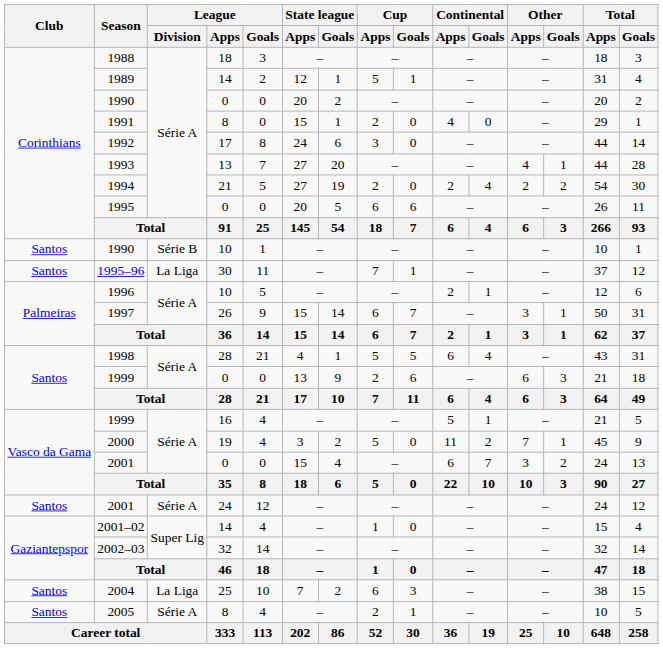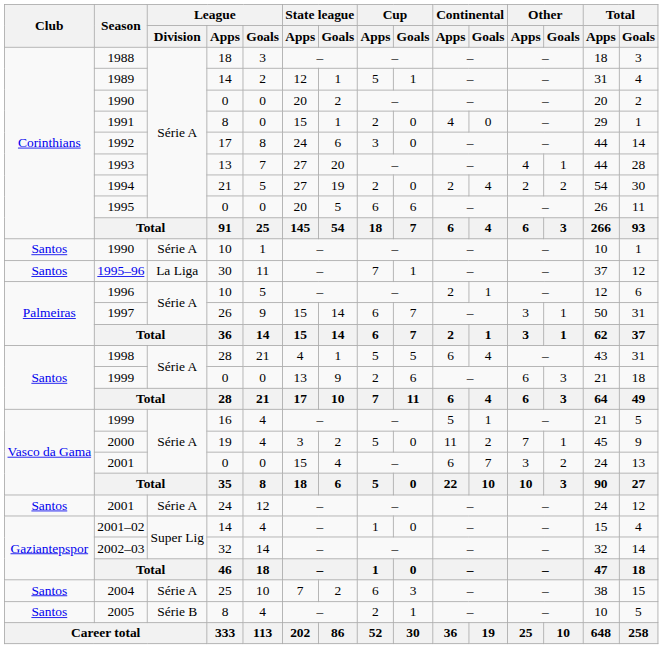 <table class="wikitable" style="text-align: center">
 <tr>
 <th rowspan="2">Club</th>
 <th rowspan="2">Season</th>
 <th colspan="3">League</th>
 <th colspan="2">State league</th>
 <th colspan="2">Cup</th>
 <th colspan="2">Continental</th>
 <th colspan="2">Other</th>
 <th colspan="2">Total</th>
 </tr>
 <tr>
 <th>Division</th>
 <th>Apps</th>
 <th>Goals</th>
 <th>Apps</th>
 <th>Goals</th>
 <th>Apps</th>
 <th>Goals</th>
 <th>Apps</th>
 <th>Goals</th>
 <th>Apps</th>
 <th>Goals</th>
 <th>Apps</th>
 <th>Goals</th>
 </tr>
 <tr>
 <td rowspan="9" align="center"><a href='#'>Corinthians</a></td>
 <td>1988</td>
 <td rowspan="8">Série A</td>
 <td>18</td>
 <td>3</td>
 <td colspan="2">–</td>
 <td colspan="2">–</td>
 <td colspan="2">–</td>
 <td colspan="2">–</td>
 <td>18</td>
 <td>3</td>
 </tr>
 <tr>
 <td>1989</td>
 <td>14</td>
 <td>2</td>
 <td>12</td>
 <td>1</td>
 <td>5</td>
 <td>1</td>
 <td colspan="2">–</td>
 <td colspan="2">–</td>
 <td>31</td>
 <td>4</td>
 </tr>
 <tr>
 <td>1990</td>
 <td>0</td>
 <td>0</td>
 <td>20</td>
 <td>2</td>
 <td colspan="2">–</td>
 <td colspan="2">–</td>
 <td colspan="2">–</td>
 <td>20</td>
 <td>2</td>
 </tr>
 <tr>
 <td>1991</td>
 <td>8</td>
 <td>0</td>
 <td>15</td>
 <td>1</td>
 <td>2</td>
 <td>0</td>
 <td>4</td>
 <td>0</td>
 <td colspan="2">–</td>
 <td>29</td>
 <td>1</td>
 </tr>
 <tr>
 <td>1992</td>
 <td>17</td>
 <td>8</td>
 <td>24</td>
 <td>6</td>
 <td>3</td>
 <td>0</td>
 <td colspan="2">–</td>
 <td colspan="2">–</td>
 <td>44</td>
 <td>14</td>
 </tr>
 <tr>
 <td>1993</td>
 <td>13</td>
 <td>7</td>
 <td>27</td>
 <td>20</td>
 <td colspan="2">–</td>
 <td colspan="2">–</td>
 <td>4</td>
 <td>1</td>
 <td>44</td>
 <td>28</td>
 </tr>
 <tr>
 <td>1994</td>
 <td>21</td>
 <td>5</td>
 <td>27</td>
 <td>19</td>
 <td>2</td>
 <td>0</td>
 <td>2</td>
 <td>4</td>
 <td>2</td>
 <td>2</td>
 <td>54</td>
 <td>30</td>
 </tr>
 <tr>
 <td>1995</td>
 <td>0</td>
 <td>0</td>
 <td>20</td>
 <td>5</td>
 <td>6</td>
 <td>6</td>
 <td colspan="2">–</td>
 <td colspan="2">–</td>
 <td>26</td>
 <td>11</td>
 </tr>
 <tr>
 <th colspan="2">Total</th>
 <th>91</th>
 <th>25</th>
 <th>145</th>
 <th>54</th>
 <th>18</th>
 <th>7</th>
 <th>6</th>
 <th>4</th>
 <th>6</th>
 <th>3</th>
 <th>266</th>
 <th>93</th>
 </tr>
 <tr>
 <td rowspan="1" align="center"><a href='#'>Santos</a></td>
 <td>1990</td>
-<td>Série B</td>
+<td>Série A</td>
 <td>10</td>
 <td>1</td>
 <td colspan="2">–</td>
 <td colspan="2">–</td>
 <td colspan="2">–</td>
 <td colspan="2">–</td>
 <td>10</td>
 <td>1</td>
 </tr>
 <tr>
 <td rowspan="1" align="center"><a href='#'>Santos</a></td>
 <td><a href='#'>1995–96</a></td>
 <td>La Liga</td>
 <td>30</td>
 <td>11</td>
 <td colspan="2">–</td>
 <td>7</td>
 <td>1</td>
 <td colspan="2">–</td>
 <td colspan="2">–</td>
 <td>37</td>
 <td>12</td>
 </tr>
 <tr>
 <td rowspan="3" align="center"><a href='#'>Palmeiras</a></td>
 <td>1996</td>
 <td rowspan="2">Série A</td>
 <td>10</td>
 <td>5</td>
 <td colspan="2">–</td>
 <td colspan="2">–</td>
 <td>2</td>
 <td>1</td>
 <td colspan="2">–</td>
 <td>12</td>
 <td>6</td>
 </tr>
 <tr>
 <td>1997</td>
 <td>26</td>
 <td>9</td>
 <td>15</td>
 <td>14</td>
 <td>6</td>
 <td>7</td>
 <td colspan="2">–</td>
 <td>3</td>
 <td>1</td>
 <td>50</td>
 <td>31</td>
 </tr>
 <tr>
 <th colspan="2">Total</th>
 <th>36</th>
 <th>14</th>
 <th>15</th>
 <th>14</th>
 <th>6</th>
 <th>7</th>
 <th>2</th>
 <th>1</th>
 <th>3</th>
 <th>1</th>
 <th>62</th>
 <th>37</th>
 </tr>
 <tr>
 <td rowspan="3" align="center"><a href='#'>Santos</a></td>
 <td>1998</td>
 <td rowspan="2">Série A</td>
 <td>28</td>
 <td>21</td>
 <td>4</td>
 <td>1</td>
 <td>5</td>
 <td>5</td>
 <td>6</td>
 <td>4</td>
 <td colspan="2">–</td>
 <td>43</td>
 <td>31</td>
 </tr>
 <tr>
 <td>1999</td>
 <td>0</td>
 <td>0</td>
 <td>13</td>
 <td>9</td>
 <td>2</td>
 <td>6</td>
 <td colspan="2">–</td>
 <td>6</td>
 <td>3</td>
 <td>21</td>
 <td>18</td>
 </tr>
 <tr>
 <th colspan="2">Total</th>
 <th>28</th>
 <th>21</th>
 <th>17</th>
 <th>10</th>
 <th>7</th>
 <th>11</th>
 <th>6</th>
 <th>4</th>
 <th>6</th>
 <th>3</th>
 <th>64</th>
 <th>49</th>
 </tr>
 <tr>
 <td rowspan="4" align="center"><a href='#'>Vasco da Gama</a></td>
 <td>1999</td>
 <td rowspan="3">Série A</td>
 <td>16</td>
 <td>4</td>
 <td colspan="2">–</td>
 <td colspan="2">–</td>
 <td>5</td>
 <td>1</td>
 <td colspan="2">–</td>
 <td>21</td>
 <td>5</td>
 </tr>
 <tr>
 <td>2000</td>
 <td>19</td>
 <td>4</td>
 <td>3</td>
 <td>2</td>
 <td>5</td>
 <td>0</td>
 <td>11</td>
 <td>2</td>
 <td>7</td>
 <td>1</td>
 <td>45</td>
 <td>9</td>
 </tr>
 <tr>
 <td>2001</td>
 <td>0</td>
 <td>0</td>
 <td>15</td>
 <td>4</td>
 <td colspan="2">–</td>
 <td>6</td>
 <td>7</td>
 <td>3</td>
 <td>2</td>
 <td>24</td>
 <td>13</td>
 </tr>
 <tr>
 <th colspan="2">Total</th>
 <th>35</th>
 <th>8</th>
 <th>18</th>
 <th>6</th>
 <th>5</th>
 <th>0</th>
 <th>22</th>
 <th>10</th>
 <th>10</th>
 <th>3</th>
 <th>90</th>
 <th>27</th>
 </tr>
 <tr>
 <td rowspan="1" align="center"><a href='#'>Santos</a></td>
 <td>2001</td>
 <td>Série A</td>
 <td>24</td>
 <td>12</td>
 <td colspan="2">–</td>
 <td colspan="2">–</td>
 <td colspan="2">–</td>
 <td colspan="2">–</td>
 <td>24</td>
 <td>12</td>
 </tr>
 <tr>
 <td rowspan="3" align="center"><a href='#'>Gaziantepspor</a></td>
 <td>2001–02</td>
 <td rowspan="2">Super Lig</td>
 <td>14</td>
 <td>4</td>
 <td colspan="2">–</td>
 <td>1</td>
 <td>0</td>
 <td colspan="2">–</td>
 <td colspan="2">–</td>
 <td>15</td>
 <td>4</td>
 </tr>
 <tr>
 <td>2002–03</td>
 <td>32</td>
 <td>14</td>
 <td colspan="2">–</td>
 <td colspan="2">–</td>
 <td colspan="2">–</td>
 <td colspan="2">–</td>
 <td>32</td>
 <td>14</td>
 </tr>
 <tr>
 <th colspan="2">Total</th>
 <th>46</th>
 <th>18</th>
 <th colspan="2">–</th>
 <th>1</th>
 <th>0</th>
 <th colspan="2">–</th>
 <th colspan="2">–</th>
 <th>47</th>
 <th>18</th>
 </tr>
 <tr>
 <td rowspan="1" align="center"><a href='#'>Santos</a></td>
 <td>2004</td>
-<td>La Liga</td>
+<td>Série A</td>
 <td>25</td>
 <td>10</td>
 <td>7</td>
 <td>2</td>
 <td>6</td>
 <td>3</td>
 <td colspan="2">–</td>
 <td colspan="2">–</td>
 <td>38</td>
 <td>15</td>
 </tr>
 <tr>
 <td rowspan="1" align="center"><a href='#'>Santos</a></td>
 <td>2005</td>
-<td>Série A</td>
+<td>Série B</td>
 <td>8</td>
 <td>4</td>
 <td colspan="2">–</td>
 <td>2</td>
 <td>1</td>
 <td colspan="2">–</td>
 <td colspan="2">–</td>
 <td>10</td>
 <td>5</td>
 </tr>
 <tr>
 <th colspan="3">Career total</th>
 <th>333</th>
 <th>113</th>
 <th>202</th>
 <th>86</th>
 <th>52</th>
 <th>30</th>
 <th>36</th>
 <th>19</th>
 <th>25</th>
 <th>10</th>
 <th>648</th>
 <th>258</th>
 </tr>
 </table>
